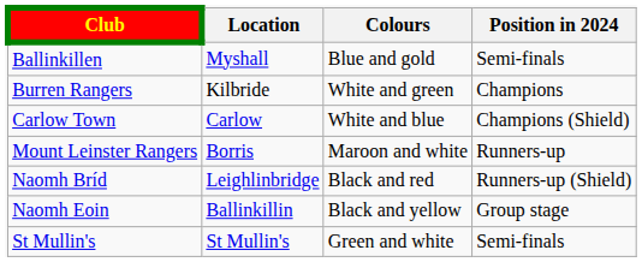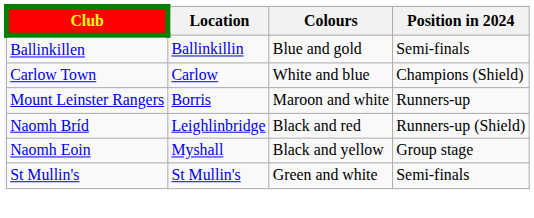 <table class="wikitable sortable">
 <tr>
 <th style="background:red;color: yellow;border:5px solid green">Club</th>
 <th>Location</th>
 <th>Colours</th>
 <th>Position in 2024</th>
 </tr>
 <tr>
 <td> <a href='#'>Ballinkillen</a></td>
-<td><a href='#'>Myshall</a></td>
+<td><a href='#'>Ballinkillin</a></td>
 <td>Blue and gold</td>
 <td>Semi-finals</td>
-</tr>
-<tr>
-<td> <a href='#'>Burren Rangers</a></td>
-<td>Kilbride</td>
-<td>White and green</td>
-<td>Champions</td>
 </tr>
 <tr>
 <td> <a href='#'>Carlow Town</a></td>
 <td><a href='#'>Carlow</a></td>
 <td>White and blue</td>
 <td>Champions (Shield)</td>
 </tr>
 <tr>
 <td> <a href='#'>Mount Leinster Rangers</a></td>
 <td><a href='#'>Borris</a></td>
 <td>Maroon and white</td>
 <td>Runners-up</td>
 </tr>
 <tr>
 <td> <a href='#'>Naomh Bríd</a></td>
 <td><a href='#'>Leighlinbridge</a></td>
 <td>Black and red</td>
 <td>Runners-up (Shield)</td>
 </tr>
 <tr>
 <td> <a href='#'>Naomh Eoin</a></td>
-<td><a href='#'>Ballinkillin</a></td>
+<td><a href='#'>Myshall</a></td>
 <td>Black and yellow</td>
 <td>Group stage</td>
 </tr>
 <tr>
 <td> <a href='#'>St Mullin's</a></td>
 <td><a href='#'>St Mullin's</a></td>
 <td>Green and white</td>
 <td>Semi-finals</td>
 </tr>
 </table>
